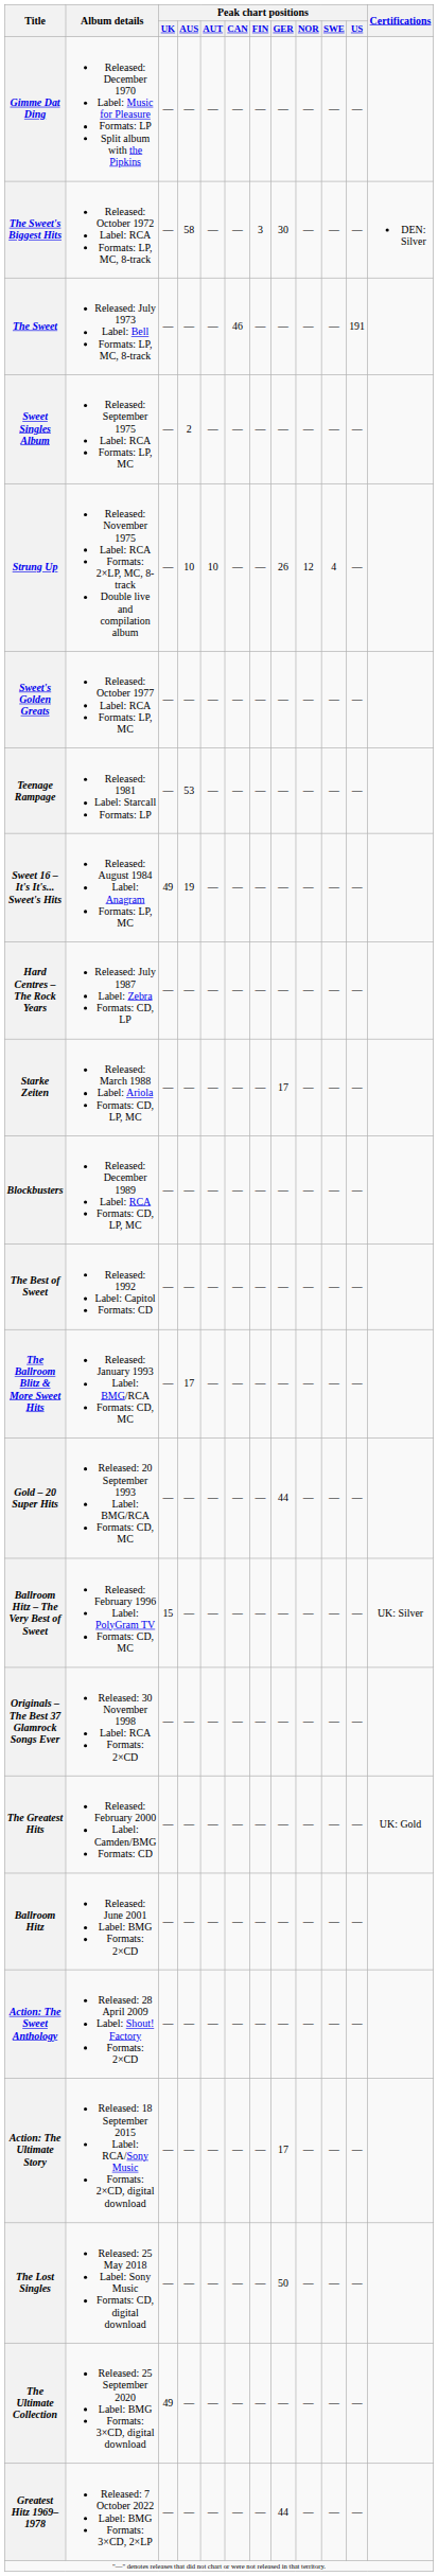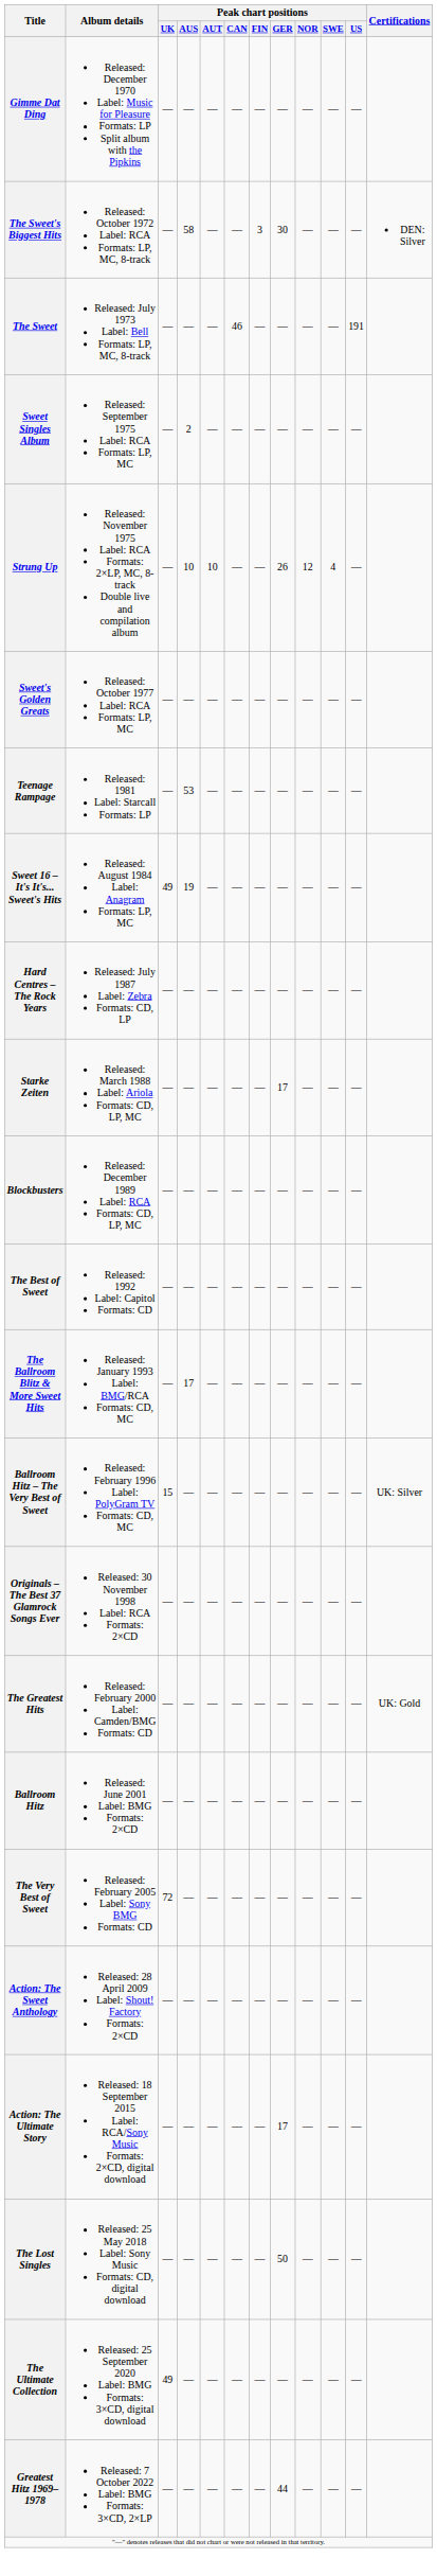 <table class="wikitable plainrowheaders" style="text-align:center;">
 <tr>
 <th rowspan="2" scope="col" style="width:15em;">Title</th>
 <th rowspan="2" scope="col" style="width:15em;">Album details</th>
 <th colspan="9">Peak chart positions</th>
 <th rowspan="2"><a href='#'>Certifications</a></th>
 </tr>
 <tr>
 <th scope="col" style="width:2em;font-size:90%;"><a href='#'>UK</a><br></th>
 <th scope="col" style="width:2em;font-size:90%;"><a href='#'>AUS</a><br></th>
 <th scope="col" style="width:2em;font-size:90%;"><a href='#'>AUT</a><br></th>
 <th scope="col" style="width:2em;font-size:90%;"><a href='#'>CAN</a><br></th>
 <th scope="col" style="width:2em;font-size:90%;"><a href='#'>FIN</a><br></th>
 <th scope="col" style="width:2em;font-size:90%;"><a href='#'>GER</a><br></th>
 <th scope="col" style="width:2em;font-size:90%;"><a href='#'>NOR</a><br></th>
 <th scope="col" style="width:2em;font-size:90%;"><a href='#'>SWE</a><br></th>
 <th scope="col" style="width:2em;font-size:90%;"><a href='#'>US</a><br></th>
 </tr>
 <tr>
 <th scope="row"><em><a href='#'>Gimme Dat Ding</a></em></th>
 <td><br><ul><li>Released: December 1970</li><li>Label: <a href='#'>Music for Pleasure</a></li><li>Formats: LP</li><li>Split album with <a href='#'>the Pipkins</a></li></ul></td>
 <td>—</td>
 <td>—</td>
 <td>—</td>
 <td>—</td>
 <td>—</td>
 <td>—</td>
 <td>—</td>
 <td>—</td>
 <td>—</td>
 <td></td>
 </tr>
 <tr>
 <th scope="row"><em><a href='#'>The Sweet's Biggest Hits</a></em></th>
 <td><br><ul><li>Released: October 1972</li><li>Label: RCA</li><li>Formats: LP, MC, 8-track</li></ul></td>
 <td>—</td>
 <td>58</td>
 <td>—</td>
 <td>—</td>
 <td>3</td>
 <td>30</td>
 <td>—</td>
 <td>—</td>
 <td>—</td>
 <td><br><ul><li>DEN: Silver</li></ul></td>
 </tr>
 <tr>
 <th scope="row"><em><a href='#'>The Sweet</a></em></th>
 <td><br><ul><li>Released: July 1973</li><li>Label: <a href='#'>Bell</a></li><li>Formats: LP, MC, 8-track</li></ul></td>
 <td>—</td>
 <td>—</td>
 <td>—</td>
 <td>46</td>
 <td>—</td>
 <td>—</td>
 <td>—</td>
 <td>—</td>
 <td>191</td>
 <td></td>
 </tr>
 <tr>
 <th scope="row"><em><a href='#'>Sweet Singles Album</a></em></th>
 <td><br><ul><li>Released: September 1975</li><li>Label: RCA</li><li>Formats: LP, MC</li></ul></td>
 <td>—</td>
 <td>2</td>
 <td>—</td>
 <td>—</td>
 <td>—</td>
 <td>—</td>
 <td>—</td>
 <td>—</td>
 <td>—</td>
 <td></td>
 </tr>
 <tr>
 <th scope="row"><em><a href='#'>Strung Up</a></em></th>
 <td><br><ul><li>Released: November 1975</li><li>Label: RCA</li><li>Formats: 2×LP, MC, 8-track</li><li>Double live and compilation album</li></ul></td>
 <td>—</td>
 <td>10</td>
 <td>10</td>
 <td>—</td>
 <td>—</td>
 <td>26</td>
 <td>12</td>
 <td>4</td>
 <td>—</td>
 <td></td>
 </tr>
 <tr>
 <th scope="row"><em><a href='#'>Sweet's Golden Greats</a></em></th>
 <td><br><ul><li>Released: October 1977</li><li>Label: RCA</li><li>Formats: LP, MC</li></ul></td>
 <td>—</td>
 <td>—</td>
 <td>—</td>
 <td>—</td>
 <td>—</td>
 <td>—</td>
 <td>—</td>
 <td>—</td>
 <td>—</td>
 <td></td>
 </tr>
 <tr>
 <th scope="row"><em>Teenage Rampage</em></th>
 <td><br><ul><li>Released: 1981</li><li>Label: Starcall</li><li>Formats: LP</li></ul></td>
 <td>—</td>
 <td>53</td>
 <td>—</td>
 <td>—</td>
 <td>—</td>
 <td>—</td>
 <td>—</td>
 <td>—</td>
 <td>—</td>
 <td></td>
 </tr>
 <tr>
 <th scope="row"><em>Sweet 16 – It's It's... Sweet's Hits</em></th>
 <td><br><ul><li>Released: August 1984</li><li>Label: <a href='#'>Anagram</a></li><li>Formats: LP, MC</li></ul></td>
 <td>49</td>
 <td>19</td>
 <td>—</td>
 <td>—</td>
 <td>—</td>
 <td>—</td>
 <td>—</td>
 <td>—</td>
 <td>—</td>
 <td></td>
 </tr>
 <tr>
 <th scope="row"><em>Hard Centres – The Rock Years</em></th>
 <td><br><ul><li>Released: July 1987</li><li>Label: <a href='#'>Zebra</a></li><li>Formats: CD, LP</li></ul></td>
 <td>—</td>
 <td>—</td>
 <td>—</td>
 <td>—</td>
 <td>—</td>
 <td>—</td>
 <td>—</td>
 <td>—</td>
 <td>—</td>
 <td></td>
 </tr>
 <tr>
 <th scope="row"><em>Starke Zeiten</em></th>
 <td><br><ul><li>Released: March 1988</li><li>Label: <a href='#'>Ariola</a></li><li>Formats: CD, LP, MC</li></ul></td>
 <td>—</td>
 <td>—</td>
 <td>—</td>
 <td>—</td>
 <td>—</td>
 <td>17</td>
 <td>—</td>
 <td>—</td>
 <td>—</td>
 <td></td>
 </tr>
 <tr>
 <th scope="row"><em>Blockbusters</em></th>
 <td><br><ul><li>Released: December 1989</li><li>Label: <a href='#'>RCA</a></li><li>Formats: CD, LP, MC</li></ul></td>
 <td>—</td>
 <td>—</td>
 <td>—</td>
 <td>—</td>
 <td>—</td>
 <td>—</td>
 <td>—</td>
 <td>—</td>
 <td>—</td>
 <td></td>
 </tr>
 <tr>
 <th scope="row"><em>The Best of Sweet</em></th>
 <td><br><ul><li>Released: 1992</li><li>Label: Capitol</li><li>Formats: CD</li></ul></td>
 <td>—</td>
 <td>—</td>
 <td>—</td>
 <td>—</td>
 <td>—</td>
 <td>—</td>
 <td>—</td>
 <td>—</td>
 <td>—</td>
 <td></td>
 </tr>
 <tr>
 <th scope="row"><em><a href='#'>The Ballroom Blitz & More Sweet Hits</a></em></th>
 <td><br><ul><li>Released: January 1993</li><li>Label: <a href='#'>BMG</a>/RCA</li><li>Formats: CD, MC</li></ul></td>
 <td>—</td>
 <td>17</td>
 <td>—</td>
 <td>—</td>
 <td>—</td>
 <td>—</td>
 <td>—</td>
 <td>—</td>
 <td>—</td>
 <td></td>
 </tr>
 <tr>
-<th scope="row"><em>Gold – 20 Super Hits</em></th>
-<td><br><ul><li>Released: 20 September 1993</li><li>Label: BMG/RCA</li><li>Formats: CD, MC</li></ul></td>
-<td>—</td>
-<td>—</td>
-<td>—</td>
-<td>—</td>
-<td>—</td>
-<td>44</td>
-<td>—</td>
-<td>—</td>
-<td>—</td>
-<td></td>
-</tr>
-<tr>
 <th scope="row"><em>Ballroom Hitz – The Very Best of Sweet</em></th>
 <td><br><ul><li>Released: February 1996</li><li>Label: <a href='#'>PolyGram TV</a></li><li>Formats: CD, MC</li></ul></td>
 <td>15</td>
 <td>—</td>
 <td>—</td>
 <td>—</td>
 <td>—</td>
 <td>—</td>
 <td>—</td>
 <td>—</td>
 <td>—</td>
 <td>UK: Silver</td>
 </tr>
 <tr>
 <th scope="row"><em>Originals – The Best 37 Glamrock Songs Ever</em></th>
 <td><br><ul><li>Released: 30 November 1998</li><li>Label: RCA</li><li>Formats: 2×CD</li></ul></td>
 <td>—</td>
 <td>—</td>
 <td>—</td>
 <td>—</td>
 <td>—</td>
 <td>—</td>
 <td>—</td>
 <td>—</td>
 <td>—</td>
 <td></td>
 </tr>
 <tr>
 <th scope="row"><em>The Greatest Hits</em></th>
 <td><br><ul><li>Released: February 2000</li><li>Label: Camden/BMG</li><li>Formats: CD</li></ul></td>
 <td>—</td>
 <td>—</td>
 <td>—</td>
 <td>—</td>
 <td>—</td>
 <td>—</td>
 <td>—</td>
 <td>—</td>
 <td>—</td>
 <td>UK: Gold</td>
 </tr>
 <tr>
 <th scope="row"><em>Ballroom Hitz</em></th>
 <td><br><ul><li>Released: June 2001</li><li>Label: BMG</li><li>Formats: 2×CD</li></ul></td>
 <td>—</td>
+<td>—</td>
+<td>—</td>
+<td>—</td>
+<td>—</td>
+<td>—</td>
+<td>—</td>
+<td>—</td>
+<td>—</td>
+<td></td>
+</tr>
+<tr>
+<th scope="row"><em>The Very Best of Sweet</em></th>
+<td><br><ul><li>Released: February 2005</li><li>Label: <a href='#'>Sony BMG</a></li><li>Formats: CD</li></ul></td>
+<td>72</td>
 <td>—</td>
 <td>—</td>
 <td>—</td>
 <td>—</td>
 <td>—</td>
 <td>—</td>
 <td>—</td>
 <td>—</td>
 <td></td>
 </tr>
 <tr>
 <th scope="row"><em><a href='#'>Action: The Sweet Anthology</a></em></th>
 <td><br><ul><li>Released: 28 April 2009</li><li>Label: <a href='#'>Shout! Factory</a></li><li>Formats: 2×CD</li></ul></td>
 <td>—</td>
 <td>—</td>
 <td>—</td>
 <td>—</td>
 <td>—</td>
 <td>—</td>
 <td>—</td>
 <td>—</td>
 <td>—</td>
 <td></td>
 </tr>
 <tr>
 <th scope="row"><em>Action: The Ultimate Story</em></th>
 <td><br><ul><li>Released: 18 September 2015</li><li>Label: RCA/<a href='#'>Sony Music</a></li><li>Formats: 2×CD, digital download</li></ul></td>
 <td>—</td>
 <td>—</td>
 <td>—</td>
 <td>—</td>
 <td>—</td>
 <td>17</td>
 <td>—</td>
 <td>—</td>
 <td>—</td>
 <td></td>
 </tr>
 <tr>
 <th scope="row"><em>The Lost Singles</em></th>
 <td><br><ul><li>Released: 25 May 2018</li><li>Label: Sony Music</li><li>Formats: CD, digital download</li></ul></td>
 <td>—</td>
 <td>—</td>
 <td>—</td>
 <td>—</td>
 <td>—</td>
 <td>50</td>
 <td>—</td>
 <td>—</td>
 <td>—</td>
 <td></td>
 </tr>
 <tr>
 <th scope="row"><em>The Ultimate Collection</em></th>
 <td><br><ul><li>Released: 25 September 2020</li><li>Label: BMG</li><li>Formats: 3×CD, digital download</li></ul></td>
 <td>49</td>
 <td>—</td>
 <td>—</td>
 <td>—</td>
 <td>—</td>
 <td>—</td>
 <td>—</td>
 <td>—</td>
 <td>—</td>
 <td></td>
 </tr>
 <tr>
 <th scope="row"><em>Greatest Hitz 1969–1978</em></th>
 <td><br><ul><li>Released: 7 October 2022</li><li>Label: BMG</li><li>Formats: 3×CD, 2×LP</li></ul></td>
 <td>—</td>
 <td>—</td>
 <td>—</td>
 <td>—</td>
 <td>—</td>
 <td>44</td>
 <td>—</td>
 <td>—</td>
 <td>—</td>
 <td></td>
 </tr>
 <tr>
 <td colspan="12" style="font-size:8pt">"—" denotes releases that did not chart or were not released in that territory.</td>
 </tr>
 </table>
